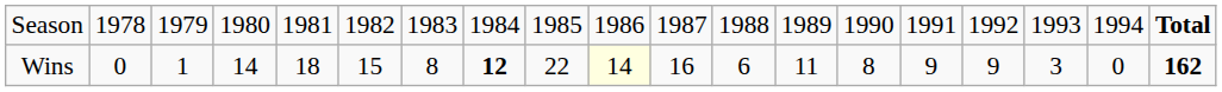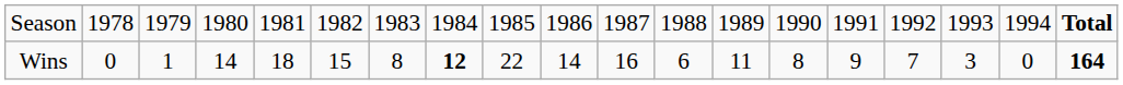 <table class="wikitable sortable">
 <tr>
 <td>Season</td>
 <td>1978</td>
 <td>1979</td>
 <td>1980</td>
 <td>1981</td>
 <td>1982</td>
 <td>1983</td>
 <td>1984</td>
 <td>1985</td>
 <td>1986</td>
 <td>1987</td>
 <td>1988</td>
 <td>1989</td>
 <td>1990</td>
 <td>1991</td>
 <td>1992</td>
 <td>1993</td>
 <td>1994</td>
 <td><strong>Total</strong></td>
 </tr>
 <tr align=center>
 <td>Wins</td>
 <td>0</td>
 <td>1</td>
 <td>14</td>
 <td>18</td>
 <td>15</td>
 <td>8</td>
 <td><strong>12</strong></td>
 <td>22</td>
-<td style="background: lightyellow;">14</td>
+<td>14</td>
 <td>16</td>
 <td>6</td>
 <td>11</td>
 <td>8</td>
 <td>9</td>
-<td>9</td>
+<td>7</td>
 <td>3</td>
 <td>0</td>
-<td><strong>162</strong></td>
+<td><strong>164</strong></td>
 </tr>
 </table>
